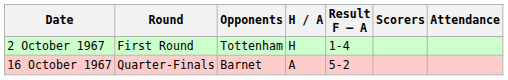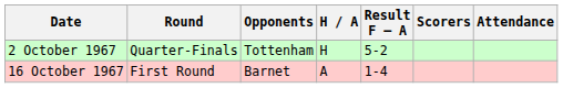 <table class="wikitable">
 <tr>
 <th>Date</th>
 <th>Round</th>
 <th>Opponents</th>
 <th>H / A</th>
 <th>Result<br>F – A</th>
 <th>Scorers</th>
 <th>Attendance</th>
 </tr>
 <tr bgcolor="#ccffcc">
 <td>2 October 1967</td>
-<td>First Round</td>
+<td>Quarter-Finals</td>
 <td>Tottenham</td>
 <td>H</td>
-<td>1-4</td>
+<td>5-2</td>
 <td></td>
 <td></td>
 </tr>
 <tr bgcolor="#ffcccc">
 <td>16 October 1967</td>
-<td>Quarter-Finals</td>
+<td>First Round</td>
 <td>Barnet</td>
 <td>A</td>
-<td>5-2</td>
+<td>1-4</td>
 <td></td>
 <td></td>
 </tr>
 </table>
